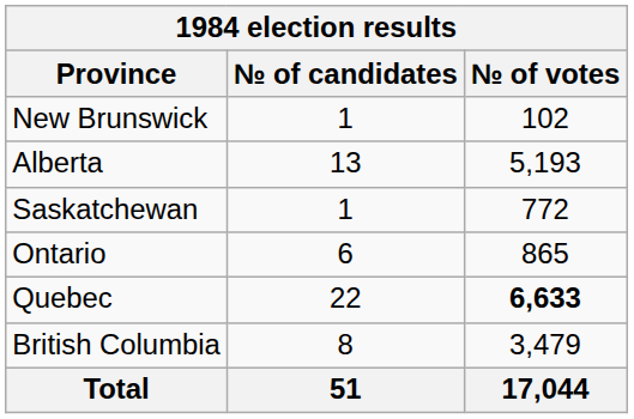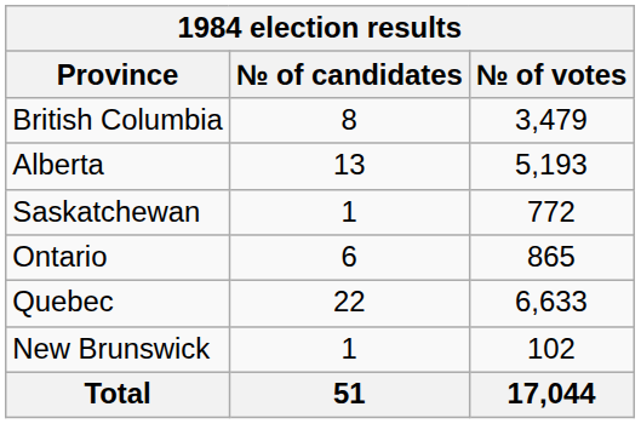 <table class="wikitable">
 <tr>
 <th colspan=3>1984 election results</th>
 </tr>
 <tr>
 <th>Province</th>
 <th>№ of candidates</th>
 <th>№ of votes</th>
 </tr>
 <tr align=center>
-<td align=left>New Brunswick</td>
-<td>1</td>
-<td>102</td>
+<td align=left>British Columbia</td>
+<td>8</td>
+<td>3,479</td>
 </tr>
 <tr align=center>
 <td align=left>Alberta</td>
 <td>13</td>
 <td>5,193</td>
 </tr>
 <tr align=center>
 <td align=left>Saskatchewan</td>
 <td>1</td>
 <td>772</td>
 </tr>
 <tr align=center>
 <td align=left>Ontario</td>
 <td>6</td>
 <td>865</td>
 </tr>
 <tr align=center>
 <td align=left>Quebec</td>
 <td>22</td>
-<td><strong>6,633</strong></td>
+<td>6,633</td>
 </tr>
 <tr align=center>
-<td align=left>British Columbia</td>
-<td>8</td>
-<td>3,479</td>
+<td align=left>New Brunswick</td>
+<td>1</td>
+<td>102</td>
 </tr>
 <tr align=center>
 <th align=left>Total</th>
 <th>51</th>
 <th>17,044</th>
 </tr>
 </table>
